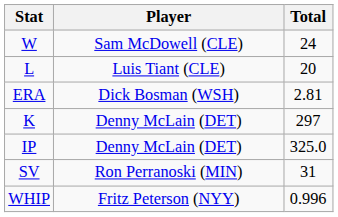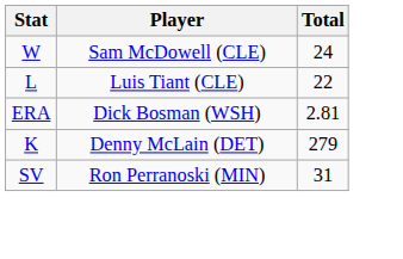 <table class="wikitable" style="text-align:center;">
 <tr>
 <th style="width:15%;">Stat</th>
 <th>Player</th>
 <th style="width:15%;">Total</th>
 </tr>
 <tr>
 <td><a href='#'>W</a></td>
 <td><a href='#'>Sam McDowell</a> (<a href='#'>CLE</a>)</td>
 <td>24</td>
 </tr>
 <tr>
 <td><a href='#'>L</a></td>
 <td><a href='#'>Luis Tiant</a> (<a href='#'>CLE</a>)</td>
-<td>20</td>
+<td>22</td>
 </tr>
 <tr>
 <td><a href='#'>ERA</a></td>
 <td><a href='#'>Dick Bosman</a> (<a href='#'>WSH</a>)</td>
 <td>2.81</td>
 </tr>
 <tr>
 <td><a href='#'>K</a></td>
 <td><a href='#'>Denny McLain</a> (<a href='#'>DET</a>)</td>
-<td>297</td>
-</tr>
-<tr>
-<td><a href='#'>IP</a></td>
-<td><a href='#'>Denny McLain</a> (<a href='#'>DET</a>)</td>
-<td>325.0</td>
+<td>279</td>
 </tr>
 <tr>
 <td><a href='#'>SV</a></td>
 <td><a href='#'>Ron Perranoski</a> (<a href='#'>MIN</a>)</td>
 <td>31</td>
 </tr>
-<tr>
-<td><a href='#'>WHIP</a></td>
-<td><a href='#'>Fritz Peterson</a> (<a href='#'>NYY</a>)</td>
-<td>0.996</td>
-</tr>
 </table>
